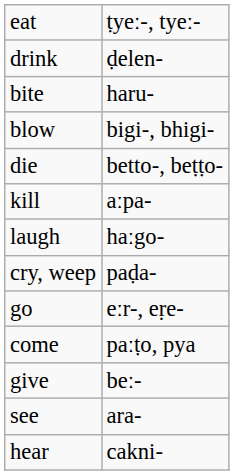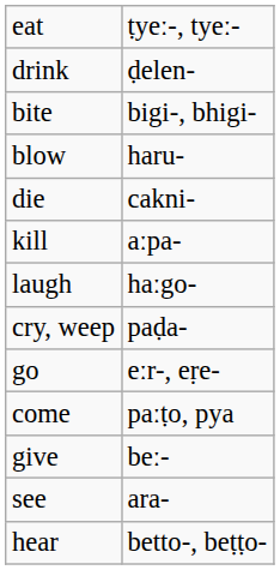 <table class="wikitable">
 <tr>
 <td>eat</td>
 <td>ṭyeː-, tyeː-</td>
 </tr>
 <tr>
 <td>drink</td>
 <td>ḍelen-</td>
 </tr>
 <tr>
 <td>bite</td>
+<td>bigi-, bhigi-</td>
+</tr>
+<tr>
+<td>blow</td>
 <td>haru-</td>
 </tr>
 <tr>
-<td>blow</td>
-<td>bigi-, bhigi-</td>
-</tr>
-<tr>
 <td>die</td>
-<td>betto-, beṭṭo-</td>
+<td>cakni-</td>
 </tr>
 <tr>
 <td>kill</td>
 <td>aːpa-</td>
 </tr>
 <tr>
 <td>laugh</td>
 <td>haːgo-</td>
 </tr>
 <tr>
 <td>cry, weep</td>
 <td>paḍa-</td>
 </tr>
 <tr>
 <td>go</td>
 <td>eːr-, eṛe-</td>
 </tr>
 <tr>
 <td>come</td>
 <td>paːṭo, pya</td>
 </tr>
 <tr>
 <td>give</td>
 <td>beː-</td>
 </tr>
 <tr>
 <td>see</td>
 <td>ara-</td>
 </tr>
 <tr>
 <td>hear</td>
-<td>cakni-</td>
+<td>betto-, beṭṭo-</td>
 </tr>
 </table>
